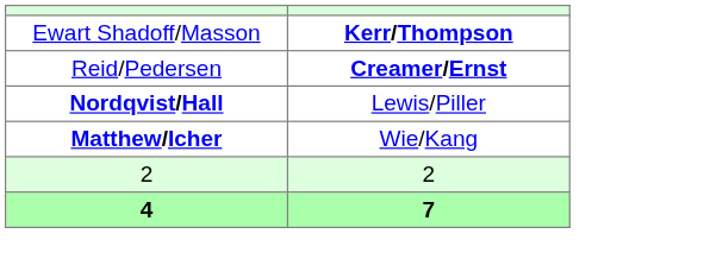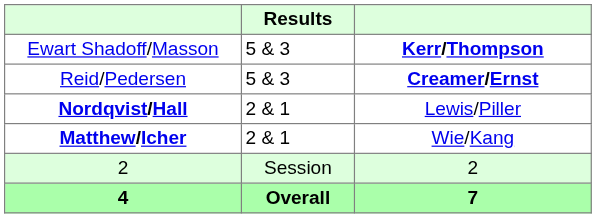 <table border="1" cellpadding="3" style="border-collapse:collapse; text-align:center;">
 <tr style="background:#dfd;">
 <th style="width:12em;"></th>
+<th style="width:5.5em;">Results</th>
 <th style="width:12em;"></th>
 </tr>
 <tr>
 <td><a href='#'>Ewart Shadoff</a>/<a href='#'>Masson</a></td>
+<td align=left> 5 & 3</td>
 <td><strong><a href='#'>Kerr</a>/<a href='#'>Thompson</a></strong></td>
 </tr>
 <tr>
 <td><a href='#'>Reid</a>/<a href='#'>Pedersen</a></td>
+<td align=left> 5 & 3</td>
 <td><strong><a href='#'>Creamer</a>/<a href='#'>Ernst</a></strong></td>
 </tr>
 <tr>
 <td><strong><a href='#'>Nordqvist</a>/<a href='#'>Hall</a></strong></td>
+<td align=left> 2 & 1</td>
 <td><a href='#'>Lewis</a>/<a href='#'>Piller</a></td>
 </tr>
 <tr>
 <td><strong><a href='#'>Matthew</a>/<a href='#'>Icher</a></strong></td>
+<td align=left> 2 & 1</td>
 <td><a href='#'>Wie</a>/<a href='#'>Kang</a></td>
 </tr>
 <tr style="background:#dfd;">
 <td>2</td>
+<td>Session</td>
 <td>2</td>
 </tr>
 <tr style="background:#afa;">
 <th>4</th>
+<th>Overall</th>
 <th>7</th>
 </tr>
 </table>
